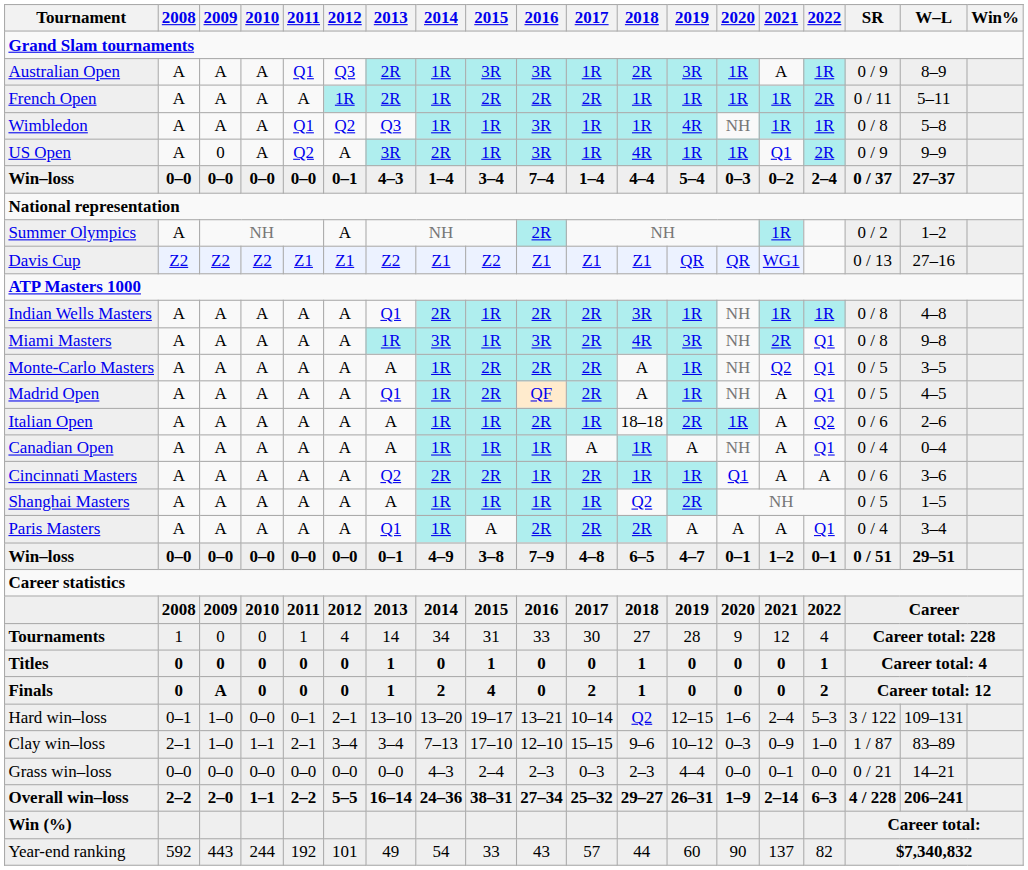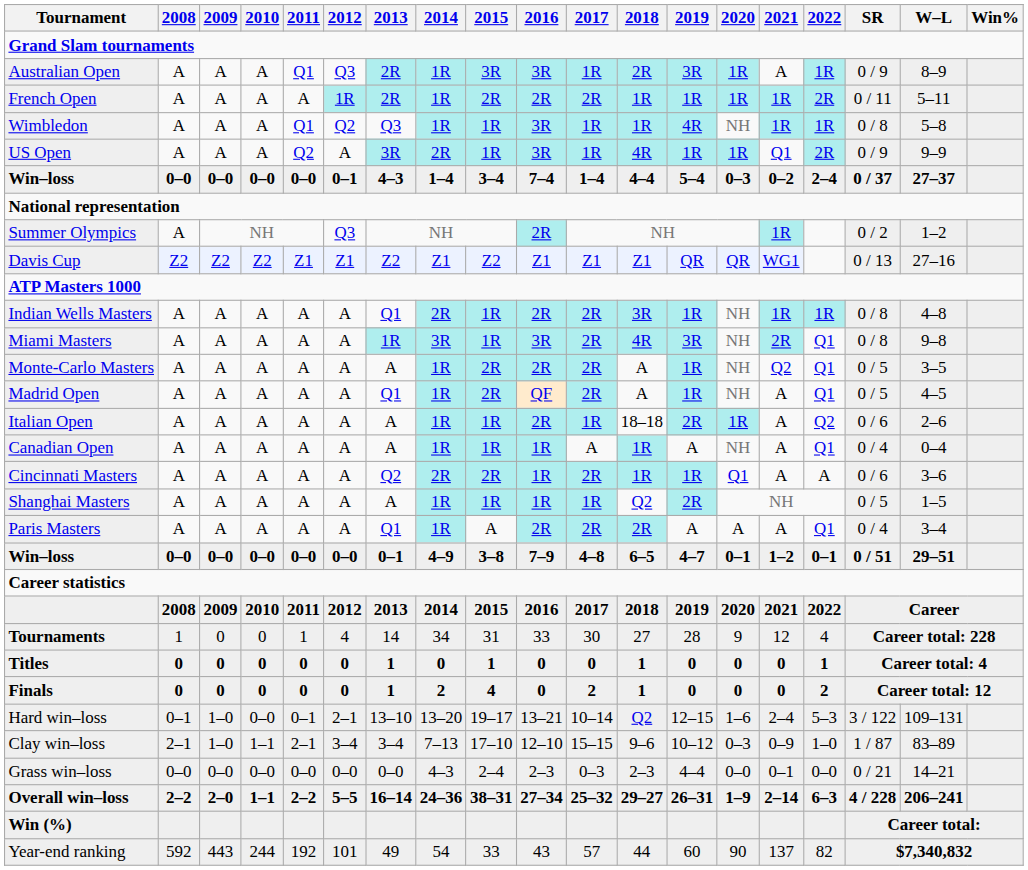 <table class=wikitable style=text-align:center>
 <tr>
 <th>Tournament</th>
 <th><a href='#'>2008</a></th>
 <th><a href='#'>2009</a></th>
 <th><a href='#'>2010</a></th>
 <th><a href='#'>2011</a></th>
 <th><a href='#'>2012</a></th>
 <th><a href='#'>2013</a></th>
 <th><a href='#'>2014</a></th>
 <th><a href='#'>2015</a></th>
 <th><a href='#'>2016</a></th>
 <th><a href='#'>2017</a></th>
 <th><a href='#'>2018</a></th>
 <th><a href='#'>2019</a></th>
 <th><a href='#'>2020</a></th>
 <th><a href='#'>2021</a></th>
 <th><a href='#'>2022</a></th>
 <th>SR</th>
 <th>W–L</th>
 <th>Win%</th>
 </tr>
 <tr>
 <td colspan="19" style="text-align:left"><strong><a href='#'>Grand Slam tournaments</a></strong></td>
 </tr>
 <tr>
 <td bgcolor=efefef align=left><a href='#'>Australian Open</a></td>
 <td>A</td>
 <td>A</td>
 <td>A</td>
 <td><a href='#'>Q1</a></td>
 <td><a href='#'>Q3</a></td>
 <td bgcolor=afeeee><a href='#'>2R</a></td>
 <td bgcolor=afeeee><a href='#'>1R</a></td>
 <td bgcolor=afeeee><a href='#'>3R</a></td>
 <td bgcolor=afeeee><a href='#'>3R</a></td>
 <td bgcolor=afeeee><a href='#'>1R</a></td>
 <td bgcolor=afeeee><a href='#'>2R</a></td>
 <td bgcolor=afeeee><a href='#'>3R</a></td>
 <td bgcolor=afeeee><a href='#'>1R</a></td>
 <td>A</td>
 <td bgcolor=afeeee><a href='#'>1R</a></td>
 <td bgcolor=efefef>0 / 9</td>
 <td bgcolor=efefef>8–9</td>
 <td bgcolor=efefef></td>
 </tr>
 <tr>
 <td bgcolor=efefef align=left><a href='#'>French Open</a></td>
 <td>A</td>
 <td>A</td>
 <td>A</td>
 <td>A</td>
 <td bgcolor=afeeee><a href='#'>1R</a></td>
 <td bgcolor=afeeee><a href='#'>2R</a></td>
 <td bgcolor=afeeee><a href='#'>1R</a></td>
 <td bgcolor=afeeee><a href='#'>2R</a></td>
 <td bgcolor=afeeee><a href='#'>2R</a></td>
 <td bgcolor=afeeee><a href='#'>2R</a></td>
 <td bgcolor=afeeee><a href='#'>1R</a></td>
 <td bgcolor=afeeee><a href='#'>1R</a></td>
 <td bgcolor=afeeee><a href='#'>1R</a></td>
 <td bgcolor=afeeee><a href='#'>1R</a></td>
 <td bgcolor=afeeee><a href='#'>2R</a></td>
 <td bgcolor=efefef>0 / 11</td>
 <td bgcolor=efefef>5–11</td>
 <td bgcolor=efefef></td>
 </tr>
 <tr>
 <td bgcolor=efefef align=left><a href='#'>Wimbledon</a></td>
 <td>A</td>
 <td>A</td>
 <td>A</td>
 <td><a href='#'>Q1</a></td>
 <td><a href='#'>Q2</a></td>
 <td><a href='#'>Q3</a></td>
 <td bgcolor=afeeee><a href='#'>1R</a></td>
 <td bgcolor=afeeee><a href='#'>1R</a></td>
 <td bgcolor=afeeee><a href='#'>3R</a></td>
 <td bgcolor=afeeee><a href='#'>1R</a></td>
 <td bgcolor=afeeee><a href='#'>1R</a></td>
 <td bgcolor=afeeee><a href='#'>4R</a></td>
 <td style=color:#767676>NH</td>
 <td bgcolor=afeeee><a href='#'>1R</a></td>
 <td bgcolor=afeeee><a href='#'>1R</a></td>
 <td bgcolor=efefef>0 / 8</td>
 <td bgcolor=efefef>5–8</td>
 <td bgcolor=efefef></td>
 </tr>
 <tr>
 <td bgcolor=efefef align=left><a href='#'>US Open</a></td>
 <td>A</td>
-<td>0</td>
+<td>A</td>
 <td>A</td>
 <td><a href='#'>Q2</a></td>
 <td>A</td>
 <td bgcolor=afeeee><a href='#'>3R</a></td>
 <td bgcolor=afeeee><a href='#'>2R</a></td>
 <td bgcolor=afeeee><a href='#'>1R</a></td>
 <td bgcolor=afeeee><a href='#'>3R</a></td>
 <td bgcolor=afeeee><a href='#'>1R</a></td>
 <td bgcolor=afeeee><a href='#'>4R</a></td>
 <td bgcolor=afeeee><a href='#'>1R</a></td>
 <td bgcolor=afeeee><a href='#'>1R</a></td>
 <td><a href='#'>Q1</a></td>
 <td bgcolor=afeeee><a href='#'>2R</a></td>
 <td bgcolor=efefef>0 / 9</td>
 <td bgcolor=efefef>9–9</td>
 <td bgcolor=efefef></td>
 </tr>
 <tr style=background:#efefef;font-weight:bold>
 <td style=text-align:left>Win–loss</td>
 <td>0–0</td>
 <td>0–0</td>
 <td>0–0</td>
 <td>0–0</td>
 <td>0–1</td>
 <td>4–3</td>
 <td>1–4</td>
 <td>3–4</td>
 <td>7–4</td>
 <td>1–4</td>
 <td>4–4</td>
 <td>5–4</td>
 <td>0–3</td>
 <td>0–2</td>
 <td>2–4</td>
 <td>0 / 37</td>
 <td>27–37</td>
 <td></td>
 </tr>
 <tr>
 <td colspan="19" style="text-align:left"><strong>National representation</strong></td>
 </tr>
 <tr>
 <td bgcolor=efefef align=left><a href='#'>Summer Olympics</a></td>
 <td>A</td>
 <td colspan=3 style=color:#767676>NH</td>
-<td>A</td>
+<td><a href='#'>Q3</a></td>
 <td colspan=3 style=color:#767676>NH</td>
 <td bgcolor=afeeee><a href='#'>2R</a></td>
 <td colspan=4 style=color:#767676>NH</td>
 <td bgcolor=afeeee><a href='#'>1R</a></td>
 <td></td>
 <td bgcolor=efefef>0 / 2</td>
 <td bgcolor=efefef>1–2</td>
 <td bgcolor=efefef></td>
 </tr>
 <tr>
 <td bgcolor=efefef align=left><a href='#'>Davis Cup</a></td>
 <td bgcolor=#ecf2ff><a href='#'>Z2</a></td>
 <td bgcolor=#ecf2ff><a href='#'>Z2</a></td>
 <td bgcolor=#ecf2ff><a href='#'>Z2</a></td>
 <td bgcolor=#ecf2ff><a href='#'>Z1</a></td>
 <td bgcolor=#ecf2ff><a href='#'>Z1</a></td>
 <td bgcolor=#ecf2ff><a href='#'>Z2</a></td>
 <td bgcolor=#ecf2ff><a href='#'>Z1</a></td>
 <td bgcolor=#ecf2ff><a href='#'>Z2</a></td>
 <td bgcolor=#ecf2ff><a href='#'>Z1</a></td>
 <td bgcolor=#ecf2ff><a href='#'>Z1</a></td>
 <td bgcolor=#ecf2ff><a href='#'>Z1</a></td>
 <td bgcolor=#ecf2ff><a href='#'>QR</a></td>
 <td bgcolor=#ecf2ff><a href='#'>QR</a></td>
 <td bgcolor=#ecf2ff><a href='#'>WG1</a></td>
 <td></td>
 <td bgcolor=efefef>0 / 13</td>
 <td bgcolor=efefef>27–16</td>
 <td bgcolor=efefef></td>
 </tr>
 <tr>
 <td colspan="19" style="text-align:left"><strong><a href='#'>ATP Masters 1000</a></strong></td>
 </tr>
 <tr>
 <td bgcolor=efefef align=left><a href='#'>Indian Wells Masters</a></td>
 <td>A</td>
 <td>A</td>
 <td>A</td>
 <td>A</td>
 <td>A</td>
 <td><a href='#'>Q1</a></td>
 <td bgcolor=afeeee><a href='#'>2R</a></td>
 <td bgcolor=afeeee><a href='#'>1R</a></td>
 <td bgcolor=afeeee><a href='#'>2R</a></td>
 <td bgcolor=afeeee><a href='#'>2R</a></td>
 <td bgcolor=afeeee><a href='#'>3R</a></td>
 <td bgcolor=afeeee><a href='#'>1R</a></td>
 <td style=color:#767676>NH</td>
 <td bgcolor=afeeee><a href='#'>1R</a></td>
 <td bgcolor=afeeee><a href='#'>1R</a></td>
 <td bgcolor=efefef>0 / 8</td>
 <td bgcolor=efefef>4–8</td>
 <td bgcolor=efefef></td>
 </tr>
 <tr>
 <td bgcolor=efefef align=left><a href='#'>Miami Masters</a></td>
 <td>A</td>
 <td>A</td>
 <td>A</td>
 <td>A</td>
 <td>A</td>
 <td bgcolor=afeeee><a href='#'>1R</a></td>
 <td bgcolor=afeeee><a href='#'>3R</a></td>
 <td bgcolor=afeeee><a href='#'>1R</a></td>
 <td bgcolor=afeeee><a href='#'>3R</a></td>
 <td bgcolor=afeeee><a href='#'>2R</a></td>
 <td bgcolor=afeeee><a href='#'>4R</a></td>
 <td bgcolor=afeeee><a href='#'>3R</a></td>
 <td style=color:#767676>NH</td>
 <td bgcolor=afeeee><a href='#'>2R</a></td>
 <td><a href='#'>Q1</a></td>
 <td bgcolor=efefef>0 / 8</td>
 <td bgcolor=efefef>9–8</td>
 <td bgcolor=efefef></td>
 </tr>
 <tr>
 <td bgcolor=efefef align=left><a href='#'>Monte-Carlo Masters</a></td>
 <td>A</td>
 <td>A</td>
 <td>A</td>
 <td>A</td>
 <td>A</td>
 <td>A</td>
 <td bgcolor=afeeee><a href='#'>1R</a></td>
 <td bgcolor=afeeee><a href='#'>2R</a></td>
 <td bgcolor=afeeee><a href='#'>2R</a></td>
 <td bgcolor=afeeee><a href='#'>2R</a></td>
 <td>A</td>
 <td bgcolor=afeeee><a href='#'>1R</a></td>
 <td style=color:#767676>NH</td>
 <td><a href='#'>Q2</a></td>
 <td><a href='#'>Q1</a></td>
 <td bgcolor=efefef>0 / 5</td>
 <td bgcolor=efefef>3–5</td>
 <td bgcolor=efefef></td>
 </tr>
 <tr>
 <td bgcolor=efefef align=left><a href='#'>Madrid Open</a></td>
 <td>A</td>
 <td>A</td>
 <td>A</td>
 <td>A</td>
 <td>A</td>
 <td><a href='#'>Q1</a></td>
 <td bgcolor=afeeee><a href='#'>1R</a></td>
 <td bgcolor=afeeee><a href='#'>2R</a></td>
 <td bgcolor=ffebcd><a href='#'>QF</a></td>
 <td bgcolor=afeeee><a href='#'>2R</a></td>
 <td>A</td>
 <td bgcolor=afeeee><a href='#'>1R</a></td>
 <td style=color:#767676>NH</td>
 <td>A</td>
 <td><a href='#'>Q1</a></td>
 <td bgcolor=efefef>0 / 5</td>
 <td bgcolor=efefef>4–5</td>
 <td bgcolor=efefef></td>
 </tr>
 <tr>
 <td bgcolor=efefef align=left><a href='#'>Italian Open</a></td>
 <td>A</td>
 <td>A</td>
 <td>A</td>
 <td>A</td>
 <td>A</td>
 <td>A</td>
 <td bgcolor=afeeee><a href='#'>1R</a></td>
 <td bgcolor=afeeee><a href='#'>1R</a></td>
 <td bgcolor=afeeee><a href='#'>2R</a></td>
 <td bgcolor=afeeee><a href='#'>1R</a></td>
 <td>18–18</td>
 <td bgcolor=afeeee><a href='#'>2R</a></td>
 <td bgcolor=afeeee><a href='#'>1R</a></td>
 <td>A</td>
 <td><a href='#'>Q2</a></td>
 <td bgcolor=efefef>0 / 6</td>
 <td bgcolor=efefef>2–6</td>
 <td bgcolor=efefef></td>
 </tr>
 <tr>
 <td bgcolor=efefef align=left><a href='#'>Canadian Open</a></td>
 <td>A</td>
 <td>A</td>
 <td>A</td>
 <td>A</td>
 <td>A</td>
 <td>A</td>
 <td bgcolor=afeeee><a href='#'>1R</a></td>
 <td bgcolor=afeeee><a href='#'>1R</a></td>
 <td bgcolor=afeeee><a href='#'>1R</a></td>
 <td>A</td>
 <td bgcolor=afeeee><a href='#'>1R</a></td>
 <td>A</td>
 <td style=color:#767676>NH</td>
 <td>A</td>
 <td><a href='#'>Q1</a></td>
 <td bgcolor=efefef>0 / 4</td>
 <td bgcolor=efefef>0–4</td>
 <td bgcolor=efefef></td>
 </tr>
 <tr>
 <td bgcolor=efefef align=left><a href='#'>Cincinnati Masters</a></td>
 <td>A</td>
 <td>A</td>
 <td>A</td>
 <td>A</td>
 <td>A</td>
 <td><a href='#'>Q2</a></td>
 <td bgcolor=afeeee><a href='#'>2R</a></td>
 <td bgcolor=afeeee><a href='#'>2R</a></td>
 <td bgcolor=afeeee><a href='#'>1R</a></td>
 <td bgcolor=afeeee><a href='#'>2R</a></td>
 <td bgcolor=afeeee><a href='#'>1R</a></td>
 <td bgcolor=afeeee><a href='#'>1R</a></td>
 <td><a href='#'>Q1</a></td>
 <td>A</td>
 <td>A</td>
 <td bgcolor=efefef>0 / 6</td>
 <td bgcolor=efefef>3–6</td>
 <td bgcolor=efefef></td>
 </tr>
 <tr>
 <td bgcolor=efefef align=left><a href='#'>Shanghai Masters</a></td>
 <td>A</td>
 <td>A</td>
 <td>A</td>
 <td>A</td>
 <td>A</td>
 <td>A</td>
 <td bgcolor=afeeee><a href='#'>1R</a></td>
 <td bgcolor=afeeee><a href='#'>1R</a></td>
 <td bgcolor=afeeee><a href='#'>1R</a></td>
 <td bgcolor=afeeee><a href='#'>1R</a></td>
 <td><a href='#'>Q2</a></td>
 <td bgcolor=afeeee><a href='#'>2R</a></td>
 <td colspan="3" style="color:#767676">NH</td>
 <td bgcolor=efefef>0 / 5</td>
 <td bgcolor=efefef>1–5</td>
 <td bgcolor=efefef></td>
 </tr>
 <tr>
 <td bgcolor=efefef align=left><a href='#'>Paris Masters</a></td>
 <td>A</td>
 <td>A</td>
 <td>A</td>
 <td>A</td>
 <td>A</td>
 <td><a href='#'>Q1</a></td>
 <td bgcolor=afeeee><a href='#'>1R</a></td>
 <td>A</td>
 <td bgcolor=afeeee><a href='#'>2R</a></td>
 <td bgcolor=afeeee><a href='#'>2R</a></td>
 <td bgcolor=afeeee><a href='#'>2R</a></td>
 <td>A</td>
 <td>A</td>
 <td>A</td>
 <td><a href='#'>Q1</a></td>
 <td bgcolor=efefef>0 / 4</td>
 <td bgcolor=efefef>3–4</td>
 <td bgcolor=efefef></td>
 </tr>
 <tr style=background:#efefef;font-weight:bold>
 <td style=text-align:left>Win–loss</td>
 <td>0–0</td>
 <td>0–0</td>
 <td>0–0</td>
 <td>0–0</td>
 <td>0–0</td>
 <td>0–1</td>
 <td>4–9</td>
 <td>3–8</td>
 <td>7–9</td>
 <td>4–8</td>
 <td>6–5</td>
 <td>4–7</td>
 <td>0–1</td>
 <td>1–2</td>
 <td>0–1</td>
 <td>0 / 51</td>
 <td>29–51</td>
 <td></td>
 </tr>
 <tr>
 <td colspan="19" style="text-align:left"><strong>Career statistics</strong></td>
 </tr>
 <tr style=background:#efefef;font-weight:bold>
 <td></td>
 <td>2008</td>
 <td>2009</td>
 <td>2010</td>
 <td>2011</td>
 <td>2012</td>
 <td>2013</td>
 <td>2014</td>
 <td>2015</td>
 <td>2016</td>
 <td>2017</td>
 <td>2018</td>
 <td>2019</td>
 <td>2020</td>
 <td>2021</td>
 <td>2022</td>
 <td colspan="3">Career</td>
 </tr>
 <tr style=background:#efefef>
 <td align=left><strong>Tournaments</strong></td>
 <td>1</td>
 <td>0</td>
 <td>0</td>
 <td>1</td>
 <td>4</td>
 <td>14</td>
 <td>34</td>
 <td>31</td>
 <td>33</td>
 <td>30</td>
 <td>27</td>
 <td>28</td>
 <td>9</td>
 <td>12</td>
 <td>4</td>
 <td colspan=3><strong>Career total: 228</strong></td>
 </tr>
 <tr style=background:#efefef;font-weight:bold>
 <td style=text-align:left>Titles</td>
 <td>0</td>
 <td>0</td>
 <td>0</td>
 <td>0</td>
 <td>0</td>
 <td>1</td>
 <td>0</td>
 <td>1</td>
 <td>0</td>
 <td>0</td>
 <td>1</td>
 <td>0</td>
 <td>0</td>
 <td>0</td>
 <td>1</td>
 <td colspan=3>Career total: 4</td>
 </tr>
 <tr style=background:#efefef;font-weight:bold>
 <td style=text-align:left>Finals</td>
 <td>0</td>
-<td>A</td>
+<td>0</td>
 <td>0</td>
 <td>0</td>
 <td>0</td>
 <td>1</td>
 <td>2</td>
 <td>4</td>
 <td>0</td>
 <td>2</td>
 <td>1</td>
 <td>0</td>
 <td>0</td>
 <td>0</td>
 <td>2</td>
 <td colspan=3>Career total: 12</td>
 </tr>
 <tr style=background:#efefef>
 <td align=left>Hard win–loss</td>
 <td>0–1</td>
 <td>1–0</td>
 <td>0–0</td>
 <td>0–1</td>
 <td>2–1</td>
 <td>13–10</td>
 <td>13–20</td>
 <td>19–17</td>
 <td>13–21</td>
 <td>10–14</td>
 <td><a href='#'>Q2</a></td>
 <td>12–15</td>
 <td>1–6</td>
 <td>2–4</td>
 <td>5–3</td>
 <td>3 / 122</td>
 <td>109–131</td>
 <td></td>
 </tr>
 <tr style=background:#efefef>
 <td align=left>Clay win–loss</td>
 <td>2–1</td>
 <td>1–0</td>
 <td>1–1</td>
 <td>2–1</td>
 <td>3–4</td>
 <td>3–4</td>
 <td>7–13</td>
 <td>17–10</td>
 <td>12–10</td>
 <td>15–15</td>
 <td>9–6</td>
 <td>10–12</td>
 <td>0–3</td>
 <td>0–9</td>
 <td>1–0</td>
 <td>1 / 87</td>
 <td>83–89</td>
 <td></td>
 </tr>
 <tr style=background:#efefef>
 <td align=left>Grass win–loss</td>
 <td>0–0</td>
 <td>0–0</td>
 <td>0–0</td>
 <td>0–0</td>
 <td>0–0</td>
 <td>0–0</td>
 <td>4–3</td>
 <td>2–4</td>
 <td>2–3</td>
 <td>0–3</td>
 <td>2–3</td>
 <td>4–4</td>
 <td>0–0</td>
 <td>0–1</td>
 <td>0–0</td>
 <td>0 / 21</td>
 <td>14–21</td>
 <td></td>
 </tr>
 <tr style=background:#efefef;font-weight:bold>
 <td style=text-align:left>Overall win–loss</td>
 <td>2–2</td>
 <td>2–0</td>
 <td>1–1</td>
 <td>2–2</td>
 <td>5–5</td>
 <td>16–14</td>
 <td>24–36</td>
 <td>38–31</td>
 <td>27–34</td>
 <td>25–32</td>
 <td>29–27</td>
 <td>26–31</td>
 <td>1–9</td>
 <td>2–14</td>
 <td>6–3</td>
 <td>4 / 228</td>
 <td>206–241</td>
 <td></td>
 </tr>
 <tr style=background:#efefef;font-weight:bold>
 <td style=text-align:left>Win (%)</td>
 <td></td>
 <td></td>
 <td></td>
 <td></td>
 <td></td>
 <td></td>
 <td></td>
 <td></td>
 <td></td>
 <td></td>
 <td></td>
 <td></td>
 <td></td>
 <td></td>
 <td></td>
 <td colspan=3>Career total: </td>
 </tr>
 <tr style=background:#efefef>
 <td style=text-align:left>Year-end ranking</td>
 <td>592</td>
 <td>443</td>
 <td>244</td>
 <td>192</td>
 <td>101</td>
 <td>49</td>
 <td>54</td>
 <td>33</td>
 <td>43</td>
 <td>57</td>
 <td>44</td>
 <td>60</td>
 <td>90</td>
 <td>137</td>
 <td>82</td>
 <td colspan=3><strong>$7,340,832</strong></td>
 </tr>
 </table>
